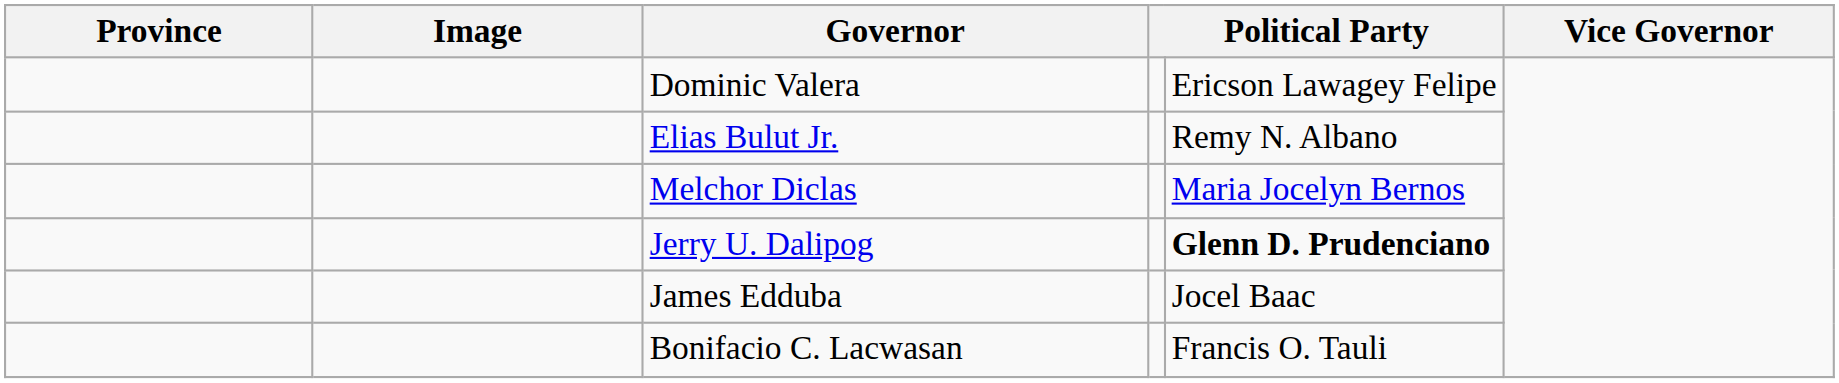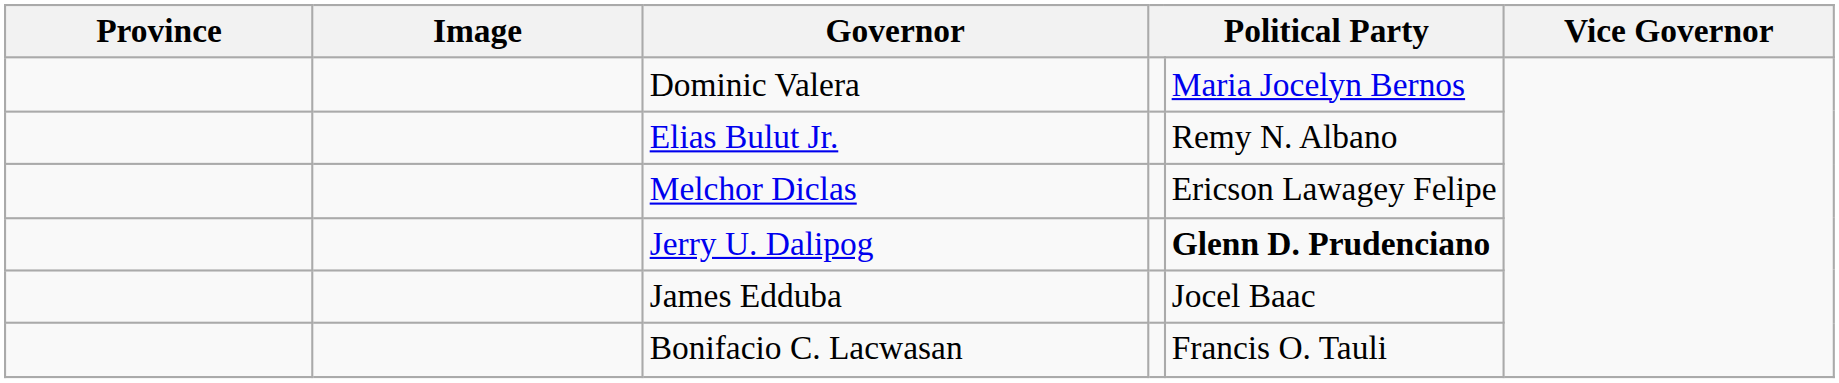 <table class="wikitable sortable">
 <tr>
 <th width=140>Province</th>
 <th width=150>Image</th>
 <th width=235>Governor</th>
 <th width=120 colspan=2>Political Party</th>
 <th width=150>Vice Governor</th>
 </tr>
 <tr>
 <td></td>
 <td align=center></td>
 <td>Dominic Valera</td>
 <td></td>
-<td>Ericson Lawagey Felipe</td>
+<td><a href='#'>Maria Jocelyn Bernos</a></td>
 </tr>
 <tr>
 <td></td>
 <td align=center></td>
 <td><a href='#'>Elias Bulut Jr.</a></td>
 <td></td>
 <td>Remy N. Albano</td>
 </tr>
 <tr>
 <td></td>
 <td align=center></td>
 <td><a href='#'>Melchor Diclas</a></td>
 <td></td>
-<td><a href='#'>Maria Jocelyn Bernos</a></td>
+<td>Ericson Lawagey Felipe</td>
 </tr>
 <tr>
 <td></td>
 <td align=center></td>
 <td><a href='#'>Jerry U. Dalipog</a></td>
 <td></td>
 <td><strong>Glenn D. Prudenciano</strong></td>
 </tr>
 <tr>
 <td></td>
 <td align=center></td>
 <td>James Edduba</td>
 <td></td>
 <td>Jocel Baac</td>
 </tr>
 <tr>
 <td></td>
 <td align=center></td>
 <td>Bonifacio C. Lacwasan</td>
 <td></td>
 <td>Francis O. Tauli</td>
 </tr>
 </table>
